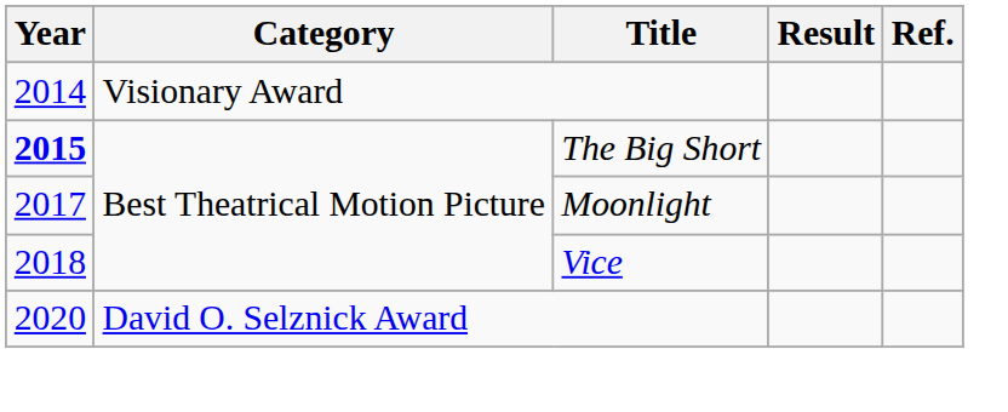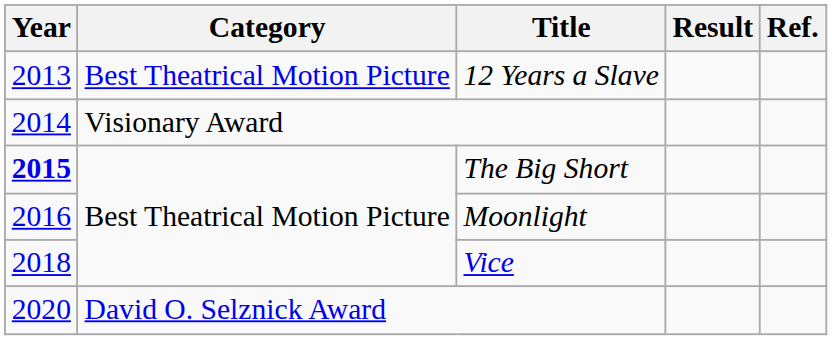 <table class="wikitable" style="font-size: 100%">
 <tr>
 <th>Year</th>
 <th>Category</th>
 <th>Title</th>
 <th>Result</th>
 <th>Ref.</th>
+</tr>
+<tr>
+<td style="text-align:center;"><a href='#'>2013</a></td>
+<td><a href='#'>Best Theatrical Motion Picture</a></td>
+<td><em>12 Years a Slave</em></td>
+<td></td>
+<td></td>
 </tr>
 <tr>
 <td style="text-align:center;"><a href='#'>2014</a></td>
 <td colspan="2">Visionary Award</td>
 <td></td>
 <td></td>
 </tr>
 <tr>
 <td style="text-align:center;"><strong><a href='#'>2015</a></strong></td>
 <td rowspan=3>Best Theatrical Motion Picture</td>
 <td><em>The Big Short</em></td>
 <td></td>
 <td></td>
 </tr>
 <tr>
-<td style="text-align:center;"><a href='#'>2017</a></td>
+<td style="text-align:center;"><a href='#'>2016</a></td>
 <td><em>Moonlight</em></td>
 <td></td>
 <td></td>
 </tr>
 <tr>
 <td style="text-align:center;"><a href='#'>2018</a></td>
 <td><em><a href='#'>Vice</a></em></td>
 <td></td>
 <td></td>
 </tr>
 <tr>
 <td><a href='#'>2020</a></td>
 <td colspan="2"><a href='#'>David O. Selznick Award</a></td>
 <td></td>
 <td style="text-align:center"></td>
 </tr>
 </table>
